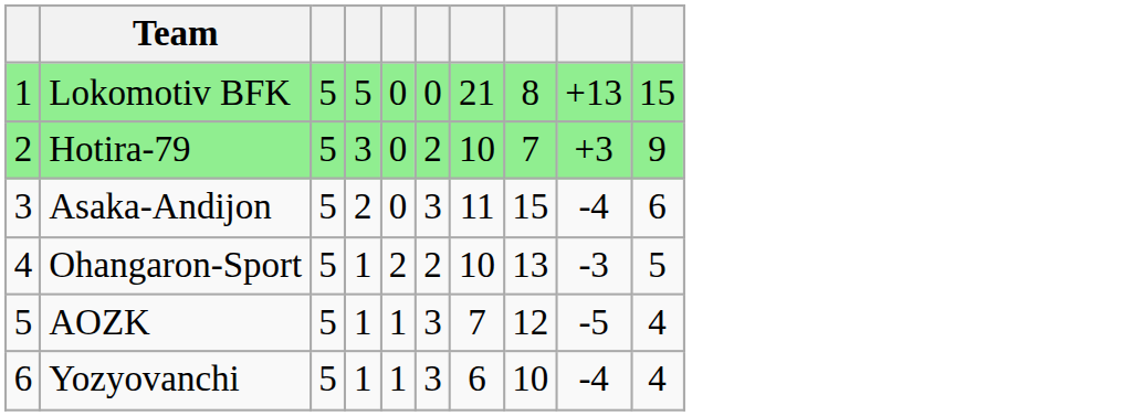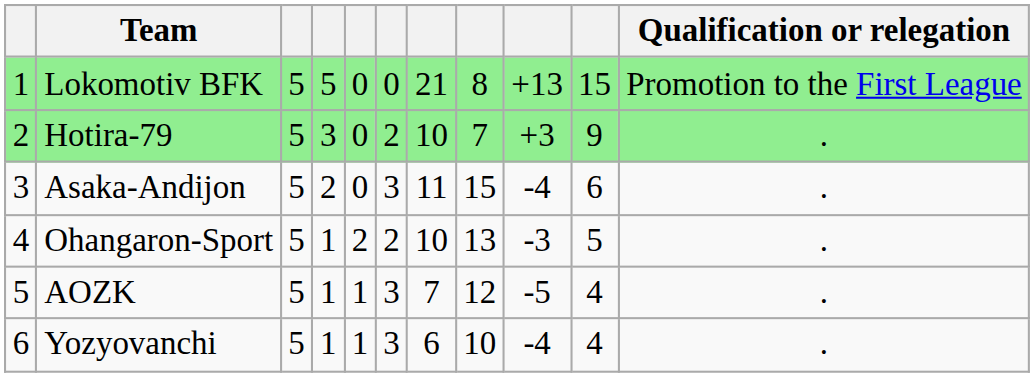 <table class="wikitable sortable" style="text-align:center; font-size:100%;">
 <tr>
 <th></th>
 <th>Team</th>
 <th></th>
 <th></th>
 <th></th>
 <th></th>
 <th></th>
 <th></th>
 <th></th>
 <th></th>
+<th>Qualification or relegation</th>
 </tr>
 <tr align="center" bgcolor="#90EE90">
 <td>1</td>
 <td align="left">Lokomotiv BFK</td>
 <td>5</td>
 <td>5</td>
 <td>0</td>
 <td>0</td>
 <td>21</td>
 <td>8</td>
 <td>+13</td>
 <td>15</td>
+<td>Promotion to the <a href='#'>First League</a></td>
 </tr>
 <tr align="center" bgcolor="#90EE90">
 <td>2</td>
 <td align="left">Hotira-79</td>
 <td>5</td>
 <td>3</td>
 <td>0</td>
 <td>2</td>
 <td>10</td>
 <td>7</td>
 <td>+3</td>
 <td>9</td>
+<td>.</td>
 </tr>
 <tr align="center" bgcolor="">
 <td>3</td>
 <td align="left">Asaka-Andijon</td>
 <td>5</td>
 <td>2</td>
 <td>0</td>
 <td>3</td>
 <td>11</td>
 <td>15</td>
 <td>-4</td>
 <td>6</td>
+<td>.</td>
 </tr>
 <tr align="center" bgcolor="">
 <td>4</td>
 <td align="left">Ohangaron-Sport</td>
 <td>5</td>
 <td>1</td>
 <td>2</td>
 <td>2</td>
 <td>10</td>
 <td>13</td>
 <td>-3</td>
 <td>5</td>
+<td>.</td>
 </tr>
 <tr align="center" bgcolor="">
 <td>5</td>
 <td align="left">AOZK</td>
 <td>5</td>
 <td>1</td>
 <td>1</td>
 <td>3</td>
 <td>7</td>
 <td>12</td>
 <td>-5</td>
 <td>4</td>
+<td>.</td>
 </tr>
 <tr align="center" bgcolor="">
 <td>6</td>
 <td align="left">Yozyovanchi</td>
 <td>5</td>
 <td>1</td>
 <td>1</td>
 <td>3</td>
 <td>6</td>
 <td>10</td>
 <td>-4</td>
 <td>4</td>
+<td>.</td>
 </tr>
 </table>
